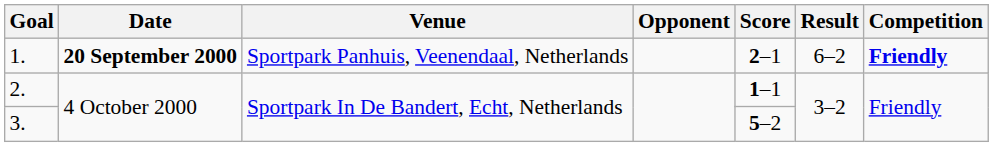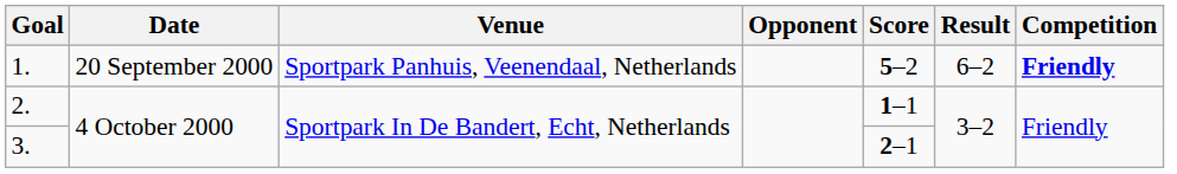 <table class="wikitable">
 <tr>
 <th>Goal</th>
 <th>Date</th>
 <th>Venue</th>
 <th>Opponent</th>
 <th>Score</th>
 <th>Result</th>
 <th>Competition</th>
 </tr>
 <tr>
 <td>1.</td>
-<td><strong>20 September 2000</strong></td>
+<td>20 September 2000</td>
 <td><a href='#'>Sportpark Panhuis</a>, <a href='#'>Veenendaal</a>, Netherlands</td>
 <td></td>
-<td align=center><strong>2</strong>–1</td>
+<td align=center><strong>5</strong>–2</td>
 <td align=center>6–2</td>
 <td><strong><a href='#'>Friendly</a></strong></td>
 </tr>
 <tr>
 <td>2.</td>
 <td rowspan=2>4 October 2000</td>
 <td rowspan=2><a href='#'>Sportpark In De Bandert</a>, <a href='#'>Echt</a>, Netherlands</td>
 <td rowspan=2></td>
 <td align=center><strong>1</strong>–1</td>
 <td rowspan=2 align=center>3–2</td>
 <td rowspan=2><a href='#'>Friendly</a></td>
 </tr>
 <tr>
 <td>3.</td>
-<td align=center><strong>5</strong>–2</td>
+<td align=center><strong>2</strong>–1</td>
 </tr>
 </table>
